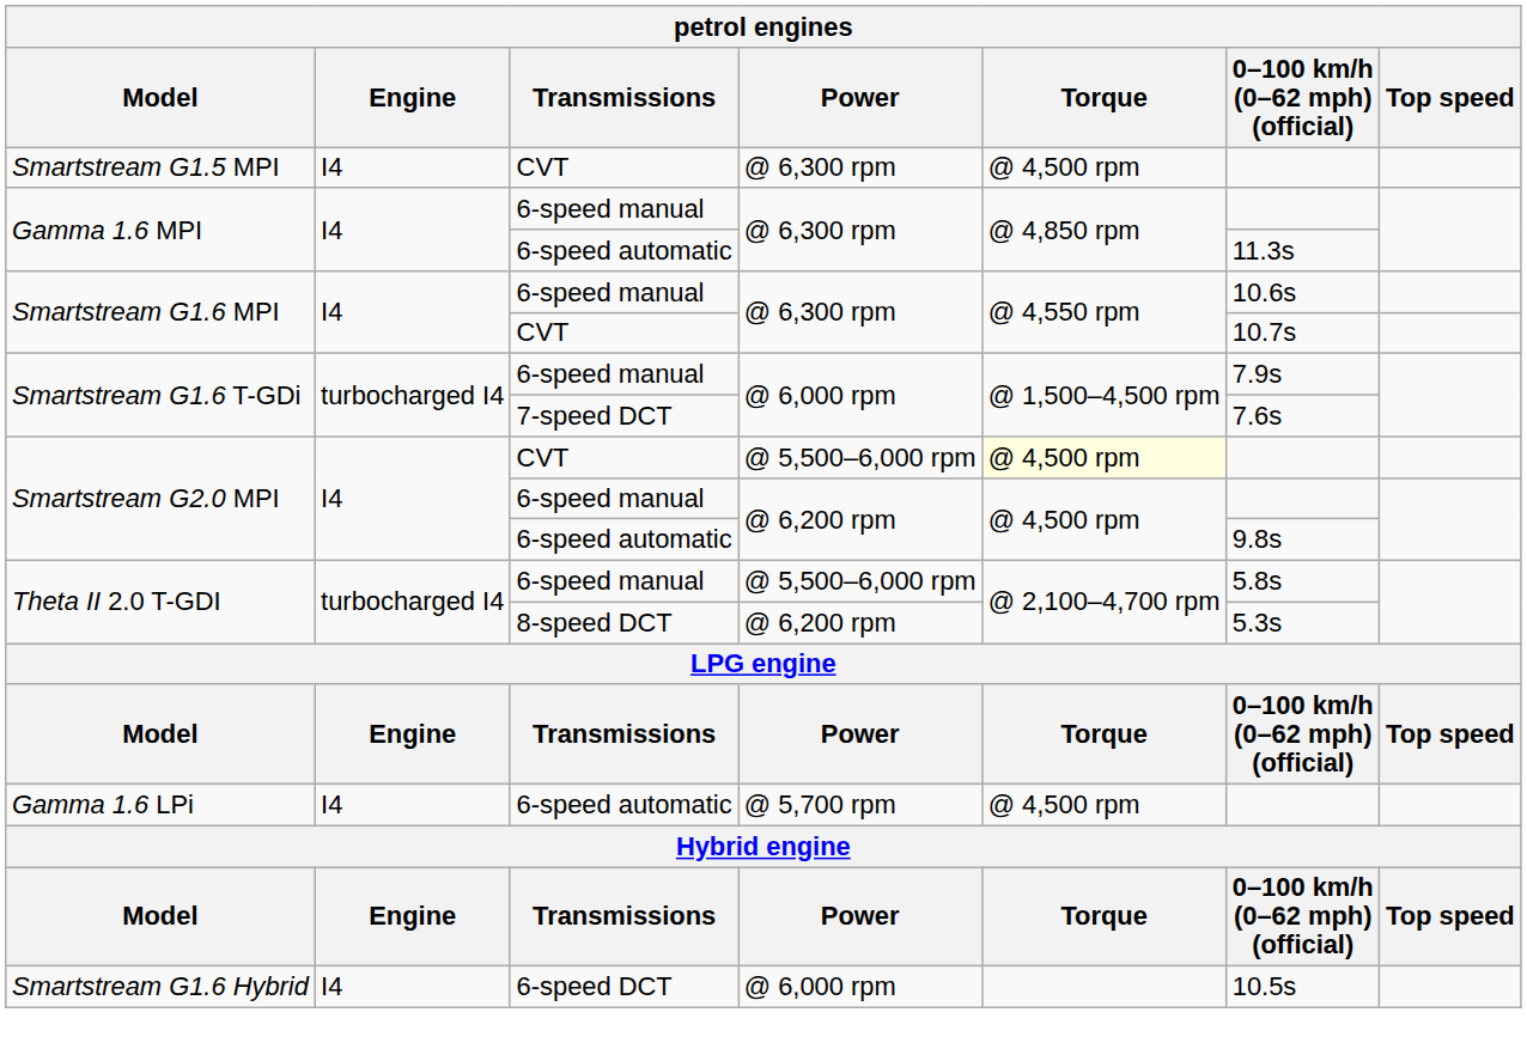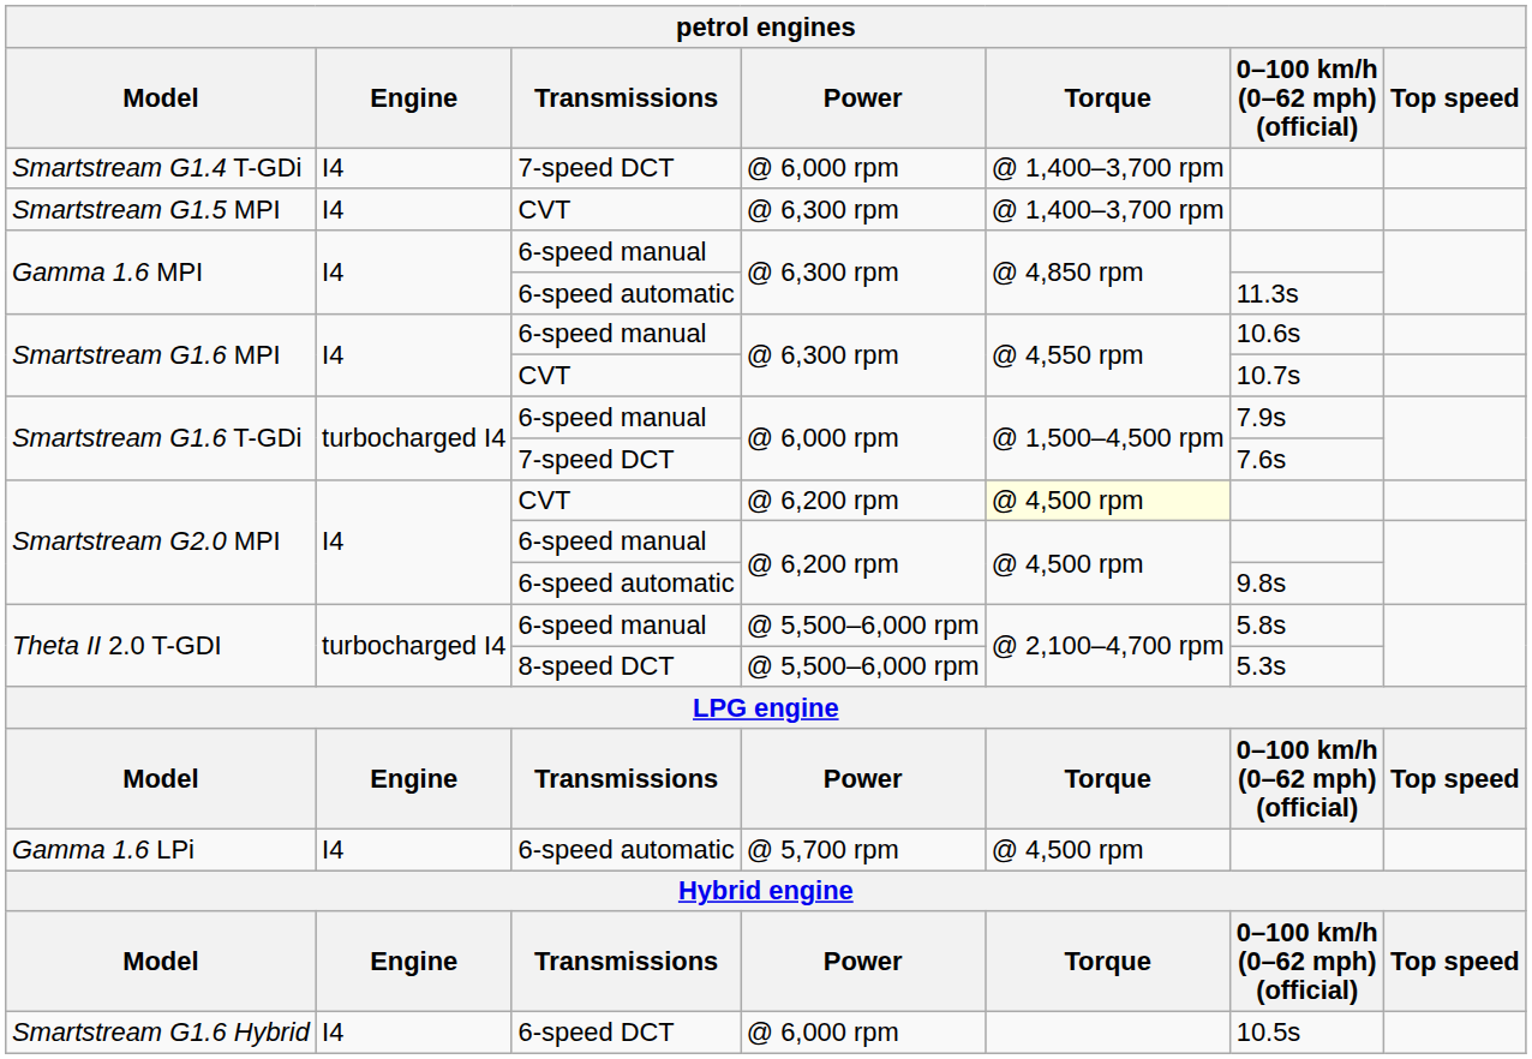 <table class="wikitable" style="text-align:left; font-size:90%;">
 <tr>
 <th colspan="7" style="text-align:center">petrol engines</th>
 </tr>
 <tr>
 <th>Model</th>
 <th>Engine</th>
 <th>Transmissions</th>
 <th>Power</th>
 <th>Torque</th>
 <th>0–100 km/h<br>(0–62 mph)<br>(official)</th>
 <th>Top speed</th>
 </tr>
 <tr>
+<td><em>Smartstream G1.4</em> T-GDi</td>
+<td> I4</td>
+<td>7-speed DCT</td>
+<td> @ 6,000 rpm</td>
+<td> @ 1,400–3,700 rpm</td>
+<td></td>
+<td></td>
+</tr>
+<tr>
 <td><em>Smartstream G1.5</em> MPI</td>
 <td> I4</td>
 <td>CVT</td>
 <td> @ 6,300 rpm</td>
-<td> @ 4,500 rpm</td>
+<td> @ 1,400–3,700 rpm</td>
 <td></td>
 <td></td>
 </tr>
 <tr>
 <td rowspan=2><em>Gamma 1.6</em> MPI</td>
 <td rowspan=2> I4</td>
 <td>6-speed manual</td>
 <td rowspan=2> @ 6,300 rpm</td>
 <td rowspan=2> @ 4,850 rpm</td>
 <td></td>
 <td rowspan=2></td>
 </tr>
 <tr>
 <td>6-speed automatic</td>
 <td>11.3s</td>
 </tr>
 <tr>
 <td rowspan=2><em>Smartstream G1.6</em> MPI</td>
 <td rowspan=2> I4</td>
 <td>6-speed manual</td>
 <td rowspan=2> @ 6,300 rpm</td>
 <td rowspan=2> @ 4,550 rpm</td>
 <td>10.6s</td>
 <td></td>
 </tr>
 <tr>
 <td>CVT</td>
 <td>10.7s</td>
 <td></td>
 </tr>
 <tr>
 <td rowspan=2><em>Smartstream G1.6</em> T-GDi</td>
 <td rowspan=2> turbocharged I4</td>
 <td>6-speed manual</td>
 <td rowspan=2> @ 6,000 rpm</td>
 <td rowspan=2> @ 1,500–4,500 rpm</td>
 <td>7.9s</td>
 <td rowspan=2></td>
 </tr>
 <tr>
 <td>7-speed DCT</td>
 <td>7.6s</td>
 </tr>
 <tr>
 <td rowspan=3><em>Smartstream G2.0</em> MPI</td>
 <td rowspan=3> I4</td>
 <td>CVT</td>
-<td> @ 5,500–6,000 rpm</td>
+<td> @ 6,200 rpm</td>
 <td style="background: lightyellow;"> @ 4,500 rpm</td>
 <td></td>
 <td></td>
 </tr>
 <tr>
 <td>6-speed manual</td>
 <td rowspan=2> @ 6,200 rpm</td>
 <td rowspan=2> @ 4,500 rpm</td>
 <td></td>
 <td rowspan=2></td>
 </tr>
 <tr>
 <td>6-speed automatic</td>
 <td>9.8s</td>
 </tr>
 <tr>
 <td rowspan=2><em>Theta II</em> 2.0 T-GDI</td>
 <td rowspan=2> turbocharged I4</td>
 <td>6-speed manual</td>
 <td> @ 5,500–6,000 rpm</td>
 <td rowspan=2> @ 2,100–4,700 rpm</td>
 <td>5.8s</td>
 <td rowspan=2></td>
 </tr>
 <tr>
 <td>8-speed DCT</td>
-<td> @ 6,200 rpm</td>
+<td> @ 5,500–6,000 rpm</td>
 <td>5.3s</td>
 </tr>
 <tr>
 <th colspan="7" style="text-align:center"><a href='#'>LPG engine</a></th>
 </tr>
 <tr>
 <th>Model</th>
 <th>Engine</th>
 <th>Transmissions</th>
 <th>Power</th>
 <th>Torque</th>
 <th>0–100 km/h<br>(0–62 mph)<br>(official)</th>
 <th>Top speed</th>
 </tr>
 <tr>
 <td><em>Gamma 1.6</em> LPi</td>
 <td> I4</td>
 <td>6-speed automatic</td>
 <td> @ 5,700 rpm</td>
 <td> @ 4,500 rpm</td>
 <td></td>
 <td></td>
 </tr>
 <tr>
 <th colspan="7" style="text-align:center"><a href='#'>Hybrid engine</a></th>
 </tr>
 <tr>
 <th>Model</th>
 <th>Engine</th>
 <th>Transmissions</th>
 <th>Power</th>
 <th>Torque</th>
 <th>0–100 km/h<br>(0–62 mph)<br>(official)</th>
 <th>Top speed</th>
 </tr>
 <tr>
 <td><em>Smartstream G1.6 Hybrid</em></td>
 <td> I4</td>
 <td>6-speed DCT</td>
 <td> @ 6,000 rpm</td>
 <td></td>
 <td>10.5s</td>
 <td></td>
 </tr>
 </table>
